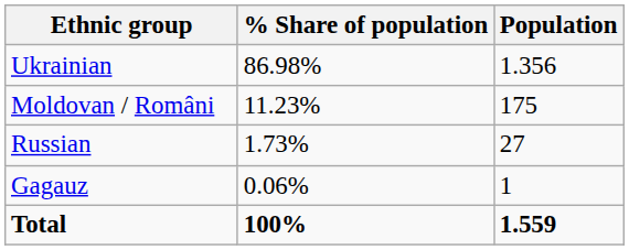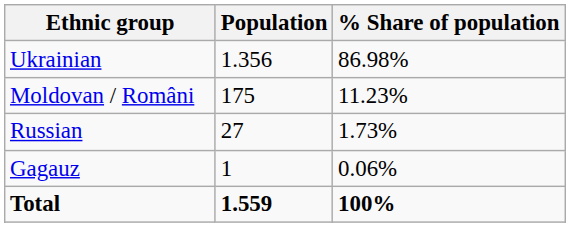 <table class="wikitable sortable">
 <tr>
 <th style="width:140px;">Ethnic group</th>
+<th>Population</th>
 <th>% Share of population</th>
-<th>Population</th>
 </tr>
 <tr>
 <td><a href='#'>Ukrainian</a></td>
+<td>1.356</td>
 <td>86.98%</td>
-<td>1.356</td>
 </tr>
 <tr>
 <td><a href='#'>Moldovan</a> / <a href='#'>Români</a></td>
+<td>175</td>
 <td>11.23%</td>
-<td>175</td>
 </tr>
 <tr>
 <td><a href='#'>Russian</a></td>
+<td>27</td>
 <td>1.73%</td>
-<td>27</td>
 </tr>
 <tr>
 <td><a href='#'>Gagauz</a></td>
+<td>1</td>
 <td>0.06%</td>
-<td>1</td>
 </tr>
 <tr>
 <td><strong>Total</strong></td>
+<td><strong>1.559</strong></td>
 <td><strong>100%</strong></td>
-<td><strong>1.559</strong></td>
 </tr>
 </table>
